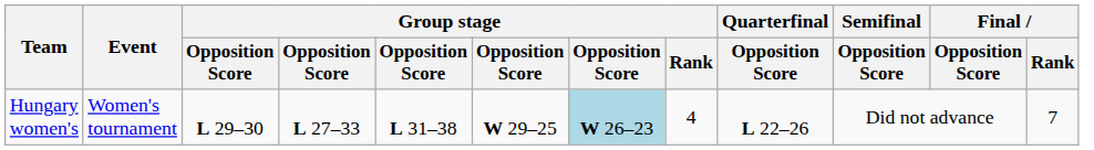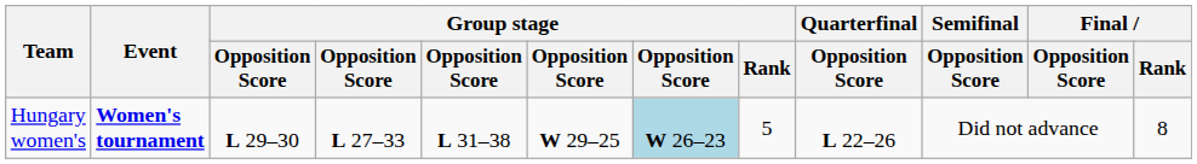 <table class="wikitable" style="font-size:90%">
 <tr>
 <th rowspan=2>Team</th>
 <th rowspan=2>Event</th>
 <th colspan=6>Group stage</th>
 <th>Quarterfinal</th>
 <th>Semifinal</th>
 <th colspan=2>Final / </th>
 </tr>
 <tr style="font-size:95%">
 <th>Opposition<br>Score</th>
 <th>Opposition<br>Score</th>
 <th>Opposition<br>Score</th>
 <th>Opposition<br>Score</th>
 <th>Opposition<br>Score</th>
 <th>Rank</th>
 <th>Opposition<br>Score</th>
 <th>Opposition<br>Score</th>
 <th>Opposition<br>Score</th>
 <th>Rank</th>
 </tr>
 <tr align=center>
 <td align=left><a href='#'>Hungary women's</a></td>
-<td align=left><a href='#'>Women's tournament</a></td>
+<td align=left><strong><a href='#'>Women's tournament</a></strong></td>
 <td><br><strong>L</strong> 29–30</td>
 <td><br><strong>L</strong> 27–33</td>
 <td><br><strong>L</strong> 31–38</td>
 <td><br><strong>W</strong> 29–25</td>
 <td style="background: lightblue;"><br><strong>W</strong> 26–23</td>
-<td>4</td>
+<td>5</td>
 <td><br><strong>L</strong> 22–26</td>
 <td colspan=2>Did not advance</td>
-<td>7</td>
+<td>8</td>
 </tr>
 </table>
